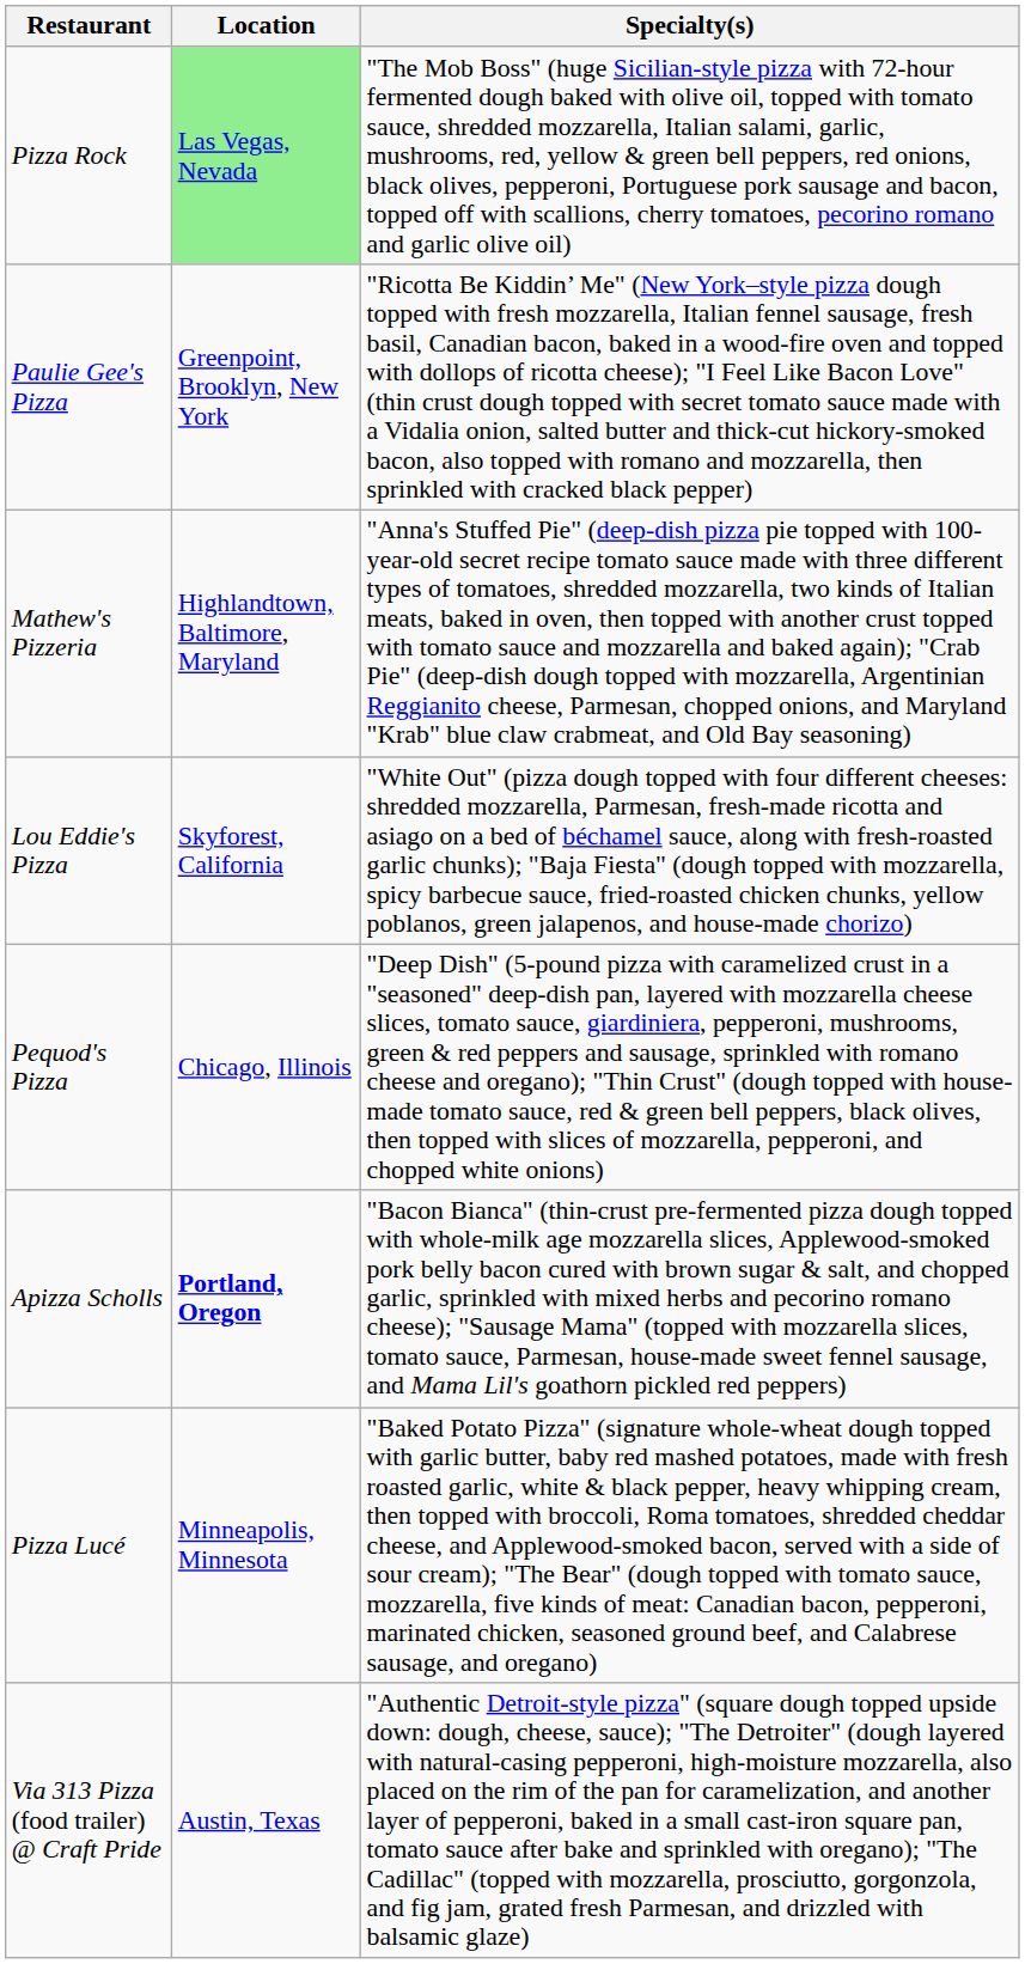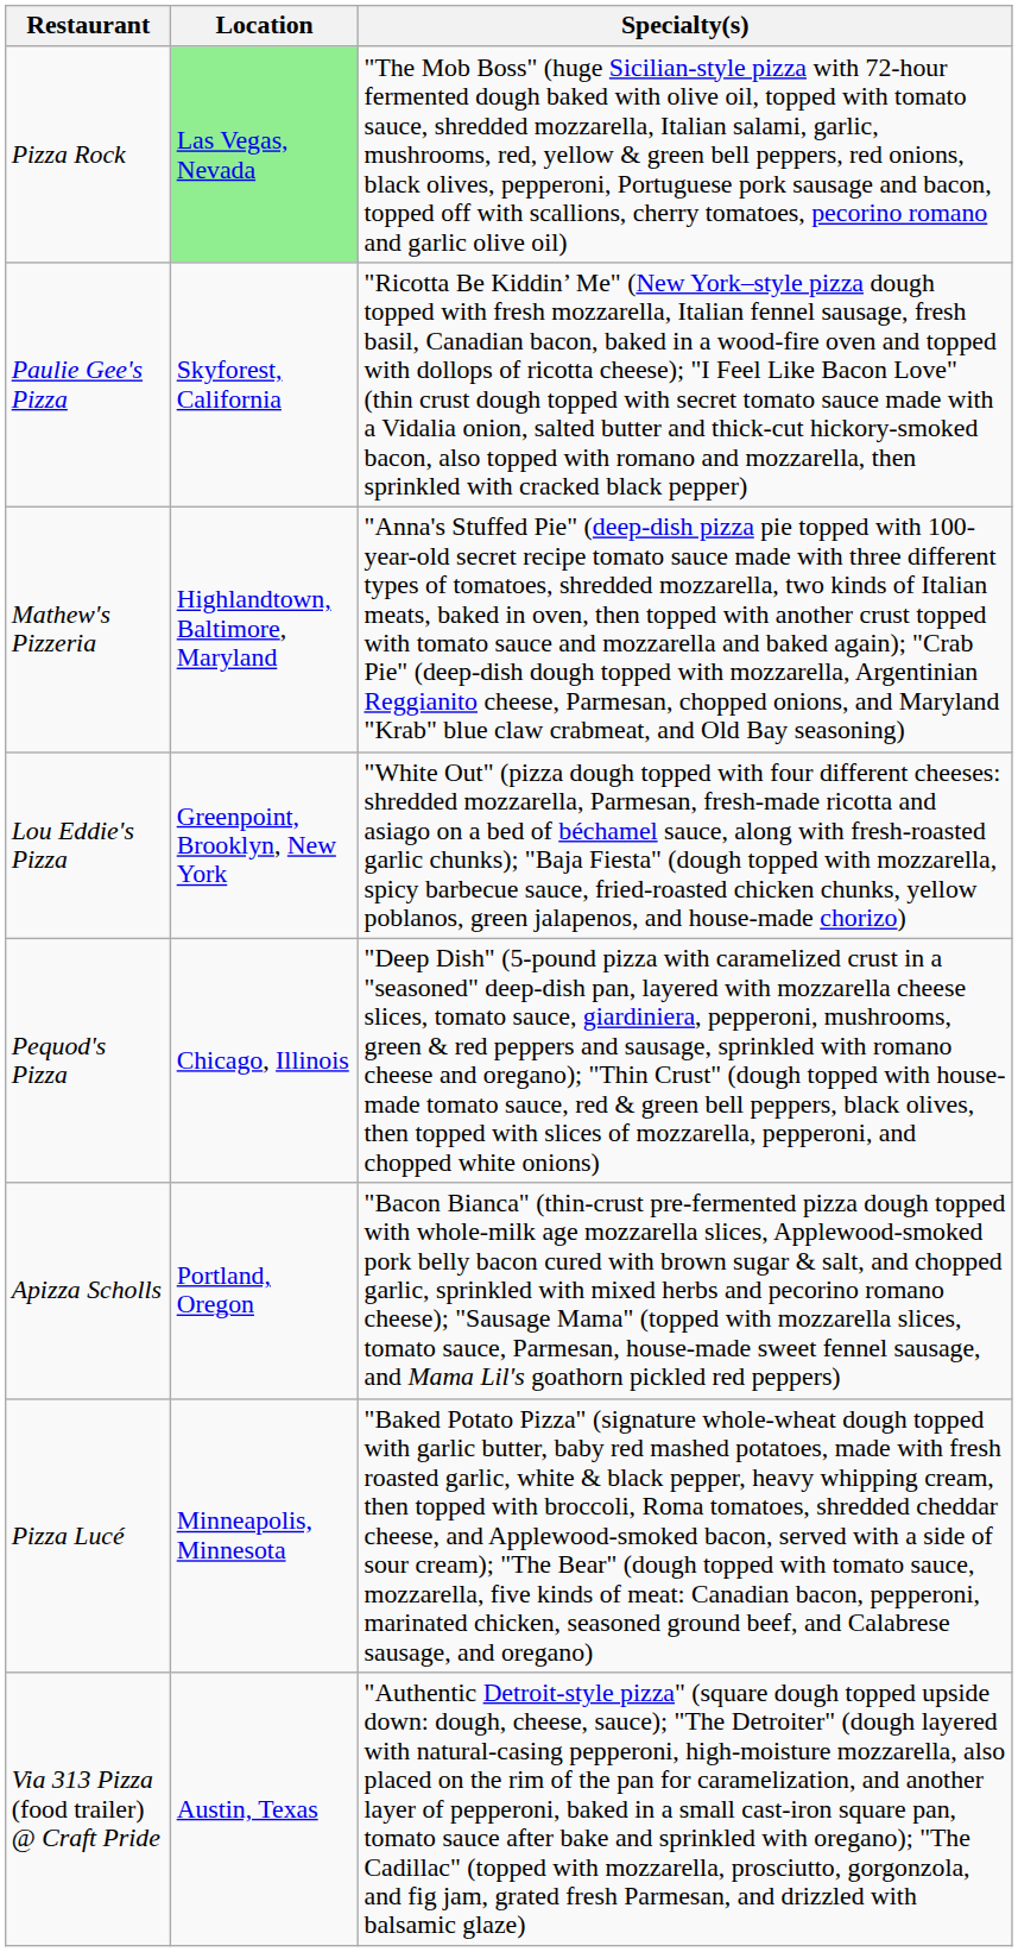 <table class="wikitable" style="width:100%;">
 <tr>
 <th>Restaurant</th>
 <th>Location</th>
 <th>Specialty(s)</th>
 </tr>
 <tr>
 <td><em>Pizza Rock</em></td>
 <td style="background: lightgreen;"><a href='#'>Las Vegas, Nevada</a></td>
 <td>"The Mob Boss" (huge <a href='#'>Sicilian-style pizza</a> with 72-hour fermented dough baked with olive oil, topped with tomato sauce, shredded mozzarella, Italian salami, garlic, mushrooms, red, yellow & green bell peppers, red onions, black olives, pepperoni, Portuguese pork sausage and bacon, topped off with scallions, cherry tomatoes, <a href='#'>pecorino romano</a> and garlic olive oil)</td>
 </tr>
 <tr>
 <td><em><a href='#'>Paulie Gee's Pizza</a></em></td>
-<td><a href='#'>Greenpoint, Brooklyn</a>, <a href='#'>New York</a></td>
+<td><a href='#'>Skyforest, California</a></td>
 <td>"Ricotta Be Kiddin’ Me" (<a href='#'>New York–style pizza</a> dough topped with fresh mozzarella, Italian fennel sausage, fresh basil, Canadian bacon, baked in a wood-fire oven and topped with dollops of ricotta cheese); "I Feel Like Bacon Love" (thin crust dough topped with secret tomato sauce made with a Vidalia onion, salted butter and thick-cut hickory-smoked bacon, also topped with romano and mozzarella, then sprinkled with cracked black pepper)</td>
 </tr>
 <tr>
 <td><em>Mathew's Pizzeria</em></td>
 <td><a href='#'>Highlandtown, Baltimore</a>, <a href='#'>Maryland</a></td>
 <td>"Anna's Stuffed Pie" (<a href='#'>deep-dish pizza</a> pie topped with 100-year-old secret recipe tomato sauce made with three different types of tomatoes, shredded mozzarella, two kinds of Italian meats, baked in oven, then topped with another crust topped with tomato sauce and mozzarella and baked again); "Crab Pie" (deep-dish dough topped with mozzarella, Argentinian <a href='#'>Reggianito</a> cheese, Parmesan, chopped onions, and Maryland "Krab" blue claw crabmeat, and Old Bay seasoning)</td>
 </tr>
 <tr>
 <td><em>Lou Eddie's Pizza</em></td>
-<td><a href='#'>Skyforest, California</a></td>
+<td><a href='#'>Greenpoint, Brooklyn</a>, <a href='#'>New York</a></td>
 <td>"White Out" (pizza dough topped with four different cheeses: shredded mozzarella, Parmesan, fresh-made ricotta and asiago on a bed of <a href='#'>béchamel</a> sauce, along with fresh-roasted garlic chunks); "Baja Fiesta" (dough topped with mozzarella, spicy barbecue sauce, fried-roasted chicken chunks, yellow poblanos, green jalapenos, and house-made <a href='#'>chorizo</a>)</td>
 </tr>
 <tr>
 <td><em>Pequod's Pizza</em></td>
 <td><a href='#'>Chicago</a>, <a href='#'>Illinois</a></td>
 <td>"Deep Dish" (5-pound pizza with caramelized crust in a "seasoned" deep-dish pan, layered with mozzarella cheese slices, tomato sauce, <a href='#'>giardiniera</a>, pepperoni, mushrooms, green & red peppers and sausage, sprinkled with romano cheese and oregano); "Thin Crust" (dough topped with house-made tomato sauce, red & green bell peppers, black olives, then topped with slices of mozzarella, pepperoni, and chopped white onions)</td>
 </tr>
 <tr>
 <td><em>Apizza Scholls</em></td>
-<td><strong><a href='#'>Portland, Oregon</a></strong></td>
+<td><a href='#'>Portland, Oregon</a></td>
 <td>"Bacon Bianca" (thin-crust pre-fermented pizza dough topped with whole-milk age mozzarella slices, Applewood-smoked pork belly bacon cured with brown sugar & salt, and chopped garlic, sprinkled with mixed herbs and pecorino romano cheese); "Sausage Mama" (topped with mozzarella slices, tomato sauce, Parmesan, house-made sweet fennel sausage, and <em>Mama Lil's</em> goathorn pickled red peppers)</td>
 </tr>
 <tr>
 <td><em>Pizza Lucé </em></td>
 <td><a href='#'>Minneapolis, Minnesota</a></td>
 <td>"Baked Potato Pizza" (signature whole-wheat dough topped with garlic butter, baby red mashed potatoes, made with fresh roasted garlic, white & black pepper, heavy whipping cream, then topped with broccoli, Roma tomatoes, shredded cheddar cheese, and Applewood-smoked bacon, served with a side of sour cream); "The Bear" (dough topped with tomato sauce, mozzarella, five kinds of meat: Canadian bacon, pepperoni, marinated chicken, seasoned ground beef, and Calabrese sausage, and oregano)</td>
 </tr>
 <tr>
 <td><em>Via 313 Pizza</em> (food trailer) @ <em>Craft Pride</em></td>
 <td><a href='#'>Austin, Texas</a></td>
 <td>"Authentic <a href='#'>Detroit-style pizza</a>" (square dough topped upside down: dough, cheese, sauce); "The Detroiter" (dough layered with natural-casing pepperoni, high-moisture mozzarella, also placed on the rim of the pan for caramelization, and another layer of pepperoni, baked in a small cast-iron square pan, tomato sauce after bake and sprinkled with oregano); "The Cadillac" (topped with mozzarella, prosciutto, gorgonzola, and fig jam, grated fresh Parmesan, and drizzled with balsamic glaze)</td>
 </tr>
 </table>
